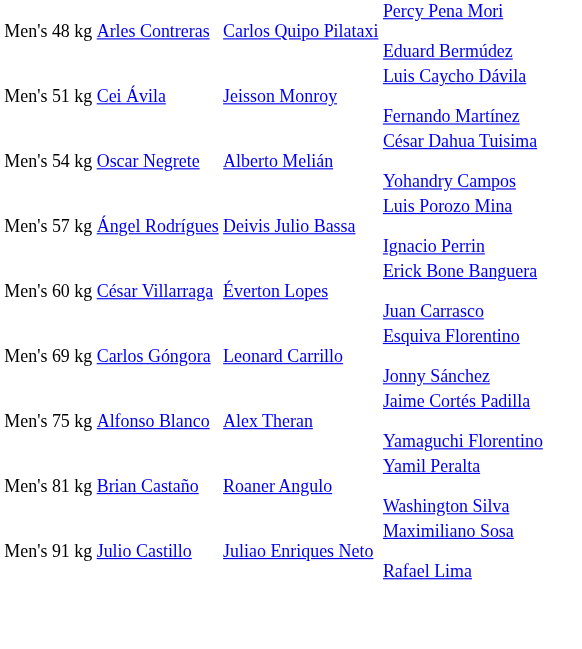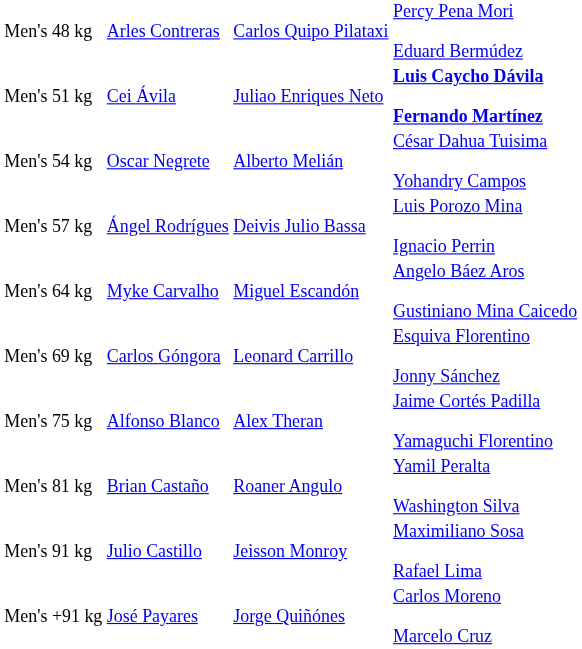 <table>
 <tr>
 <td>Men's 48 kg<br></td>
 <td><a href='#'>Arles Contreras</a><br><em></em></td>
 <td><a href='#'>Carlos Quipo Pilataxi</a><br><em></em></td>
 <td><a href='#'>Percy Pena Mori</a><br><em></em><br><a href='#'>Eduard Bermúdez</a><br><em></em></td>
 </tr>
 <tr>
 <td>Men's 51 kg<br></td>
 <td><a href='#'>Cei Ávila</a><br><em></em></td>
-<td><a href='#'>Jeisson Monroy</a><br><em></em></td>
-<td><a href='#'>Luis Caycho Dávila</a><br><em></em><br><a href='#'>Fernando Martínez</a><br><em></em></td>
+<td><a href='#'>Juliao Enriques Neto</a><br><em></em></td>
+<td><strong><a href='#'>Luis Caycho Dávila</a><br><em></em><br><a href='#'>Fernando Martínez</a><br><em></em></strong></td>
 </tr>
 <tr>
 <td>Men's 54 kg<br></td>
 <td><a href='#'>Oscar Negrete</a><br><em></em></td>
 <td><a href='#'>Alberto Melián</a><br><em></em></td>
 <td><a href='#'>César Dahua Tuisima</a><br><em></em><br><a href='#'>Yohandry Campos</a><br><em></em></td>
 </tr>
 <tr>
 <td>Men's 57 kg<br></td>
 <td><a href='#'>Ángel Rodrígues</a><br><em></em></td>
 <td><a href='#'>Deivis Julio Bassa</a><br><em></em></td>
 <td><a href='#'>Luis Porozo Mina</a><br><em></em><br><a href='#'>Ignacio Perrin</a><br><em></em></td>
 </tr>
 <tr>
-<td>Men's 60 kg<br></td>
-<td><a href='#'>César Villarraga</a><br><em></em></td>
-<td><a href='#'>Éverton Lopes</a><br><em></em></td>
-<td><a href='#'>Erick Bone Banguera</a><br><em></em><br><a href='#'>Juan Carrasco</a><br><em></em></td>
+<td>Men's 64 kg<br></td>
+<td><a href='#'>Myke Carvalho</a><br><em></em></td>
+<td><a href='#'>Miguel Escandón</a><br><em></em></td>
+<td><a href='#'>Angelo Báez Aros</a><br><em></em><br><a href='#'>Gustiniano Mina Caicedo</a><br><em></em></td>
 </tr>
 <tr>
 <td>Men's 69 kg<br></td>
 <td><a href='#'>Carlos Góngora</a><br><em></em></td>
 <td><a href='#'>Leonard Carrillo</a><br><em></em></td>
 <td><a href='#'>Esquiva Florentino</a><br><em></em><br><a href='#'>Jonny Sánchez</a><br><em></em></td>
 </tr>
 <tr>
 <td>Men's 75 kg<br></td>
 <td><a href='#'>Alfonso Blanco</a><br><em></em></td>
 <td><a href='#'>Alex Theran</a><br><em></em></td>
 <td><a href='#'>Jaime Cortés Padilla</a><br><em></em><br><a href='#'>Yamaguchi Florentino</a><br><em></em></td>
 </tr>
 <tr>
 <td>Men's 81 kg<br></td>
 <td><a href='#'>Brian Castaño</a><br><em></em></td>
 <td><a href='#'>Roaner Angulo</a><br><em></em></td>
 <td><a href='#'>Yamil Peralta</a><br><em></em><br><a href='#'>Washington Silva</a><br><em></em></td>
 </tr>
 <tr>
 <td>Men's 91 kg<br></td>
 <td><a href='#'>Julio Castillo</a><br><em></em></td>
-<td><a href='#'>Juliao Enriques Neto</a><br><em></em></td>
+<td><a href='#'>Jeisson Monroy</a><br><em></em></td>
 <td><a href='#'>Maximiliano Sosa</a><br><em></em><br><a href='#'>Rafael Lima</a><br><em></em></td>
 </tr>
+<tr>
+<td>Men's +91 kg<br></td>
+<td><a href='#'>José Payares</a><br><em></em></td>
+<td><a href='#'>Jorge Quiñónes</a><br><em></em></td>
+<td><a href='#'>Carlos Moreno</a><br><em></em><br><a href='#'>Marcelo Cruz</a><br><em></em></td>
+</tr>
 </table>
